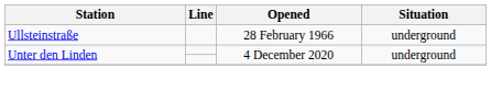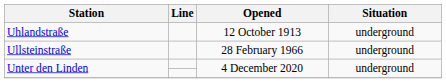 <table class="wikitable" style="text-align:center">
 <tr>
 <th style="width:15em">Station</th>
 <th>Line</th>
 <th style="width:12em">Opened</th>
 <th style="width:10em">Situation</th>
+</tr>
+<tr>
+<td align="left"><a href='#'>Uhlandstraße</a></td>
+<td></td>
+<td>12 October 1913</td>
+<td>underground</td>
 </tr>
 <tr>
 <td align="left"><a href='#'>Ullsteinstraße</a></td>
 <td></td>
 <td>28 February 1966</td>
 <td>underground</td>
 </tr>
 <tr>
 <td rowspan="2" align="left"><a href='#'>Unter den Linden</a></td>
 <td></td>
 <td rowspan="2">4 December 2020</td>
 <td rowspan="2">underground</td>
 </tr>
 <tr>
 <td></td>
 </tr>
 <tr>
 </tr>
 </table>
